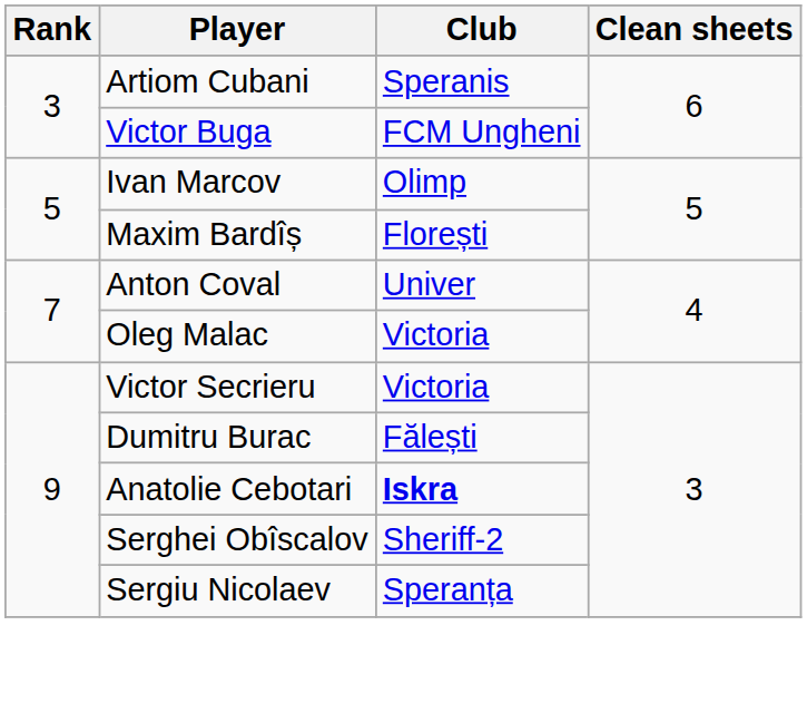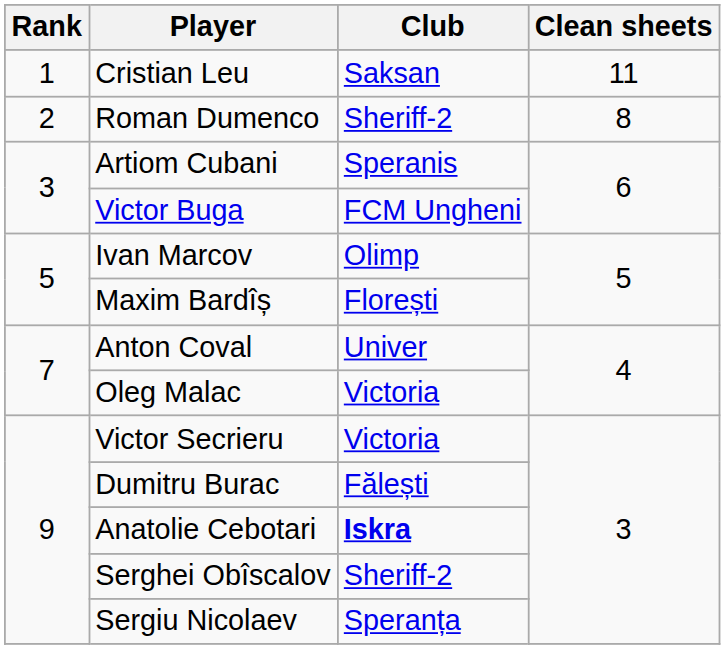 <table class="wikitable" style="text-align:center">
 <tr>
 <th>Rank</th>
 <th>Player</th>
 <th>Club</th>
 <th>Clean sheets</th>
+</tr>
+<tr>
+<td rowspan="1">1</td>
+<td align="left"> Cristian Leu</td>
+<td align="left"><a href='#'>Saksan</a></td>
+<td rowspan="1">11</td>
+</tr>
+<tr>
+<td rowspan="1">2</td>
+<td align="left"> Roman Dumenco</td>
+<td align="left"><a href='#'>Sheriff-2</a></td>
+<td rowspan="1">8</td>
 </tr>
 <tr>
 <td rowspan="2">3</td>
 <td align="left"> Artiom Cubani</td>
 <td align="left"><a href='#'>Speranis</a></td>
 <td rowspan="2">6</td>
 </tr>
 <tr>
 <td align="left"> <a href='#'>Victor Buga</a></td>
 <td align="left"><a href='#'>FCM Ungheni</a></td>
 </tr>
 <tr>
 <td rowspan="2">5</td>
 <td align="left"> Ivan Marcov</td>
 <td align="left"><a href='#'>Olimp</a></td>
 <td rowspan="2">5</td>
 </tr>
 <tr>
 <td align="left"> Maxim Bardîș</td>
 <td align="left"><a href='#'>Florești</a></td>
 </tr>
 <tr>
 <td rowspan="2">7</td>
 <td align="left"> Anton Coval</td>
 <td align="left"><a href='#'>Univer</a></td>
 <td rowspan="2">4</td>
 </tr>
 <tr>
 <td align="left"> Oleg Malac</td>
 <td align="left"><a href='#'>Victoria</a></td>
 </tr>
 <tr>
 <td rowspan="5">9</td>
 <td align="left"> Victor Secrieru</td>
 <td align="left"><a href='#'>Victoria</a></td>
 <td rowspan="5">3</td>
 </tr>
 <tr>
 <td align="left"> Dumitru Burac</td>
 <td align="left"><a href='#'>Fălești</a></td>
 </tr>
 <tr>
 <td align="left"> Anatolie Cebotari</td>
 <td align="left"><strong><a href='#'>Iskra</a></strong></td>
 </tr>
 <tr>
 <td align="left"> Serghei Obîscalov</td>
 <td align="left"><a href='#'>Sheriff-2</a></td>
 </tr>
 <tr>
 <td align="left"> Sergiu Nicolaev</td>
 <td align="left"><a href='#'>Speranța</a></td>
 </tr>
 </table>
